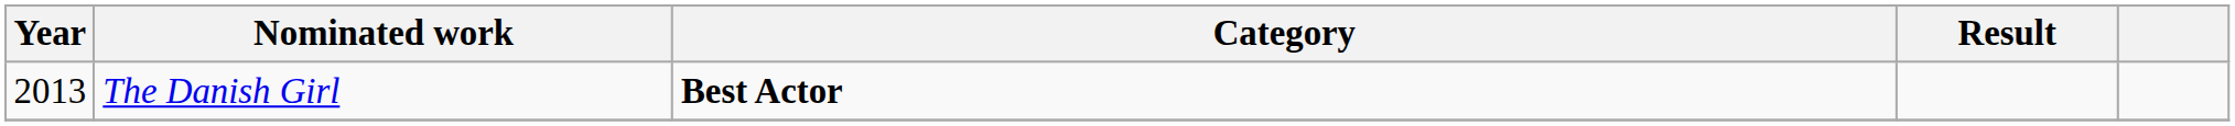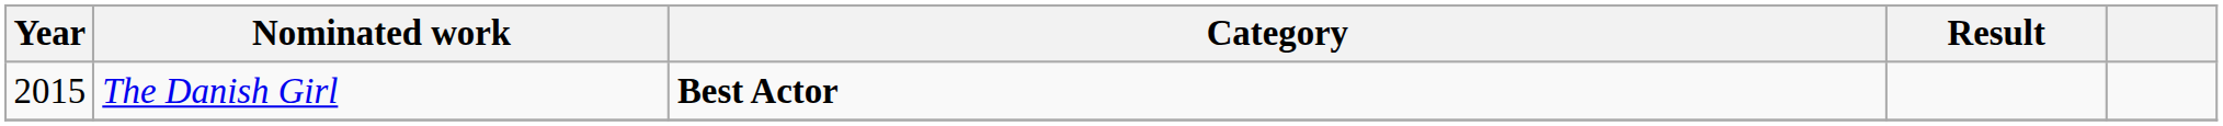 <table class=wikitable>
 <tr>
 <th width=4%>Year</th>
 <th width=26%>Nominated work</th>
 <th width=55%>Category</th>
 <th width=10%>Result</th>
 <th width=5%></th>
 </tr>
 <tr>
-<td>2013</td>
+<td>2015</td>
 <td><a href='#'><em>The Danish Girl</em></a></td>
 <td><strong>Best Actor</strong></td>
 <td></td>
 <td></td>
 </tr>
 <tr>
 </tr>
 </table>
